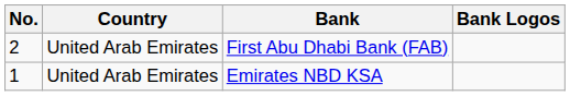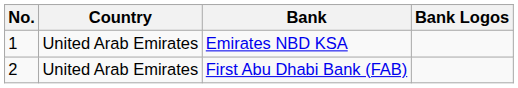 <table class="wikitable sortable">
 <tr>
 <th>No.</th>
 <th>Country</th>
 <th>Bank</th>
 <th>Bank Logos</th>
 </tr>
 <tr>
+<td>1</td>
+<td> United Arab Emirates</td>
+<td><a href='#'>Emirates NBD KSA</a></td>
+<td></td>
+</tr>
+<tr>
 <td>2</td>
 <td> United Arab Emirates</td>
 <td><a href='#'>First Abu Dhabi Bank (FAB)</a></td>
 <td></td>
 </tr>
-<tr>
-<td>1</td>
-<td> United Arab Emirates</td>
-<td><a href='#'>Emirates NBD KSA</a></td>
-<td></td>
-</tr>
 </table>
